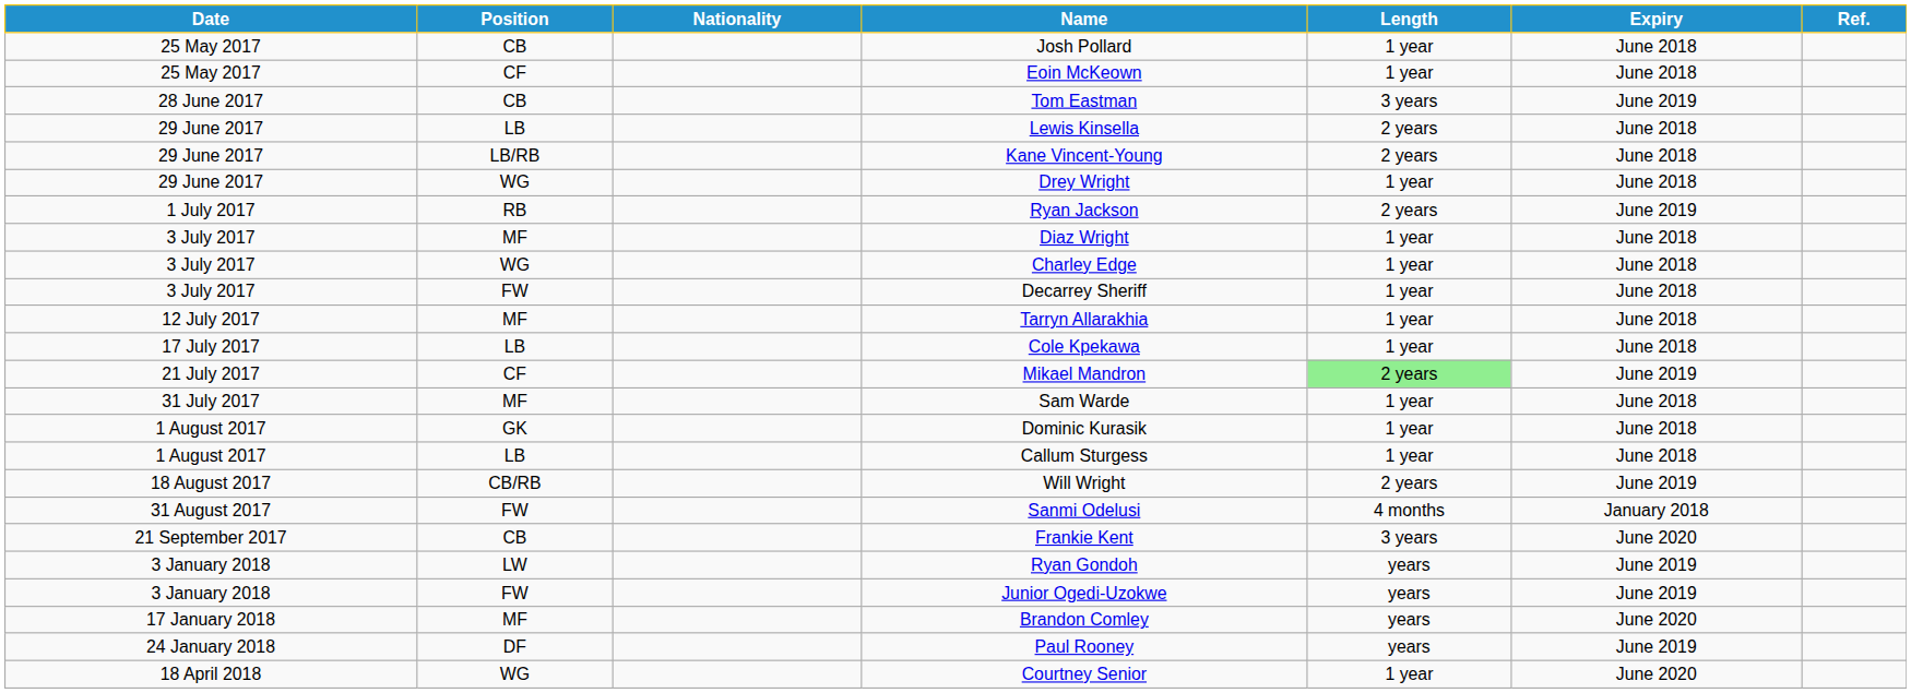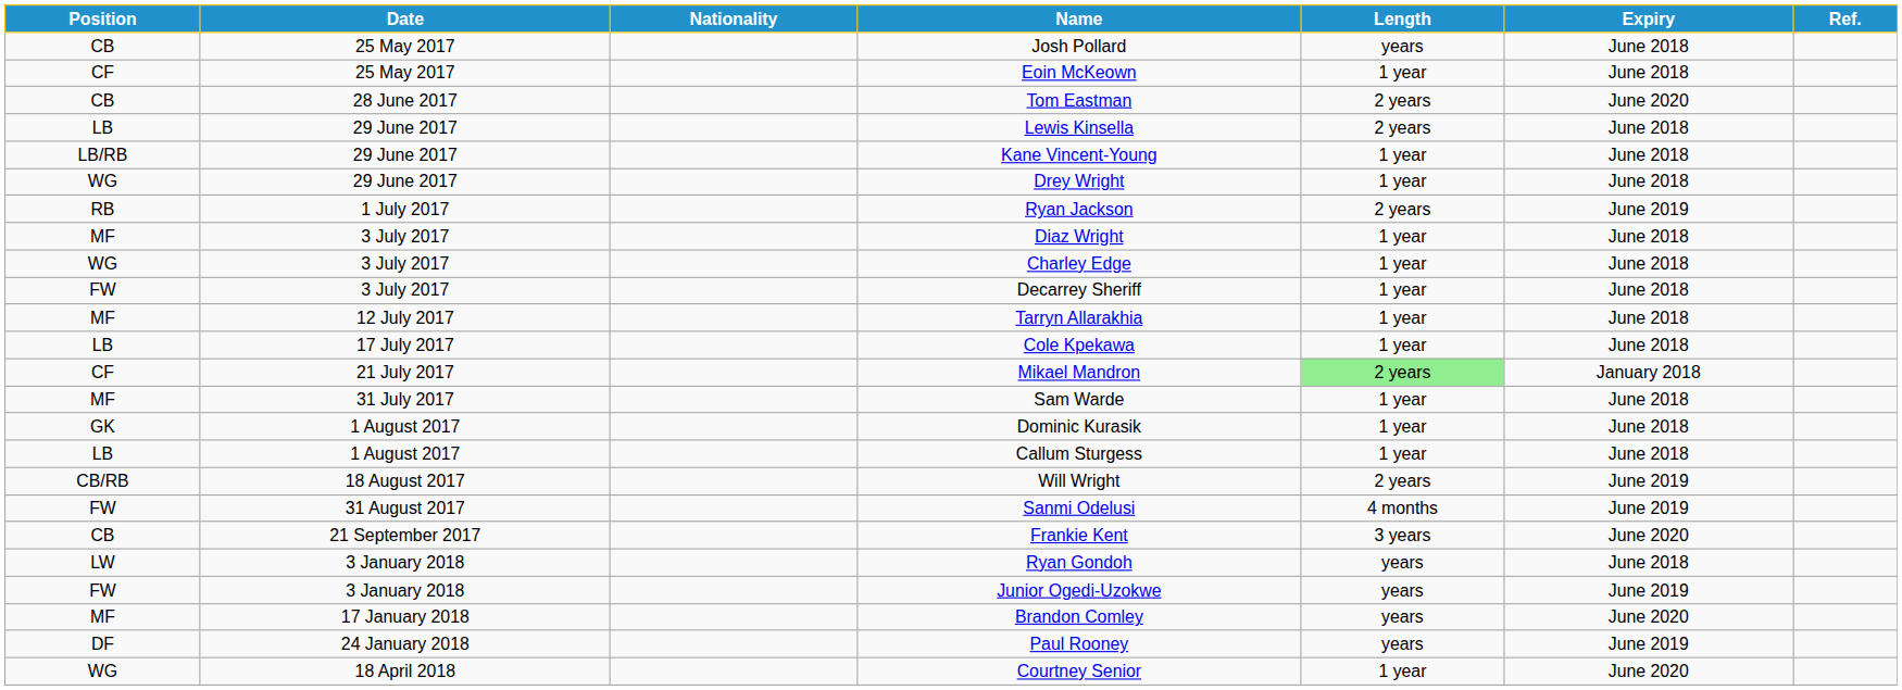 <table class="wikitable" style="text-align:center; font-size:90%; width:100%;">
 <tr>
+<th style="background:#2191CC; color:white; border:1px solid #F7C408; text-align:center;">Position</th>
 <th style="background:#2191CC; color:white; border:1px solid #F7C408; text-align:center;">Date</th>
-<th style="background:#2191CC; color:white; border:1px solid #F7C408; text-align:center;">Position</th>
 <th style="background:#2191CC; color:white; border:1px solid #F7C408; text-align:center;">Nationality</th>
 <th style="background:#2191CC; color:white; border:1px solid #F7C408; text-align:center;">Name</th>
 <th style="background:#2191CC; color:white; border:1px solid #F7C408; text-align:center;">Length</th>
 <th style="background:#2191CC; color:white; border:1px solid #F7C408; text-align:center;">Expiry</th>
 <th style="background:#2191CC; color:white; border:1px solid #F7C408; text-align:center;">Ref.</th>
 </tr>
 <tr>
+<td>CB</td>
 <td>25 May 2017</td>
-<td>CB</td>
 <td></td>
 <td>Josh Pollard</td>
-<td>1 year</td>
+<td> years</td>
 <td>June 2018</td>
 <td></td>
 </tr>
 <tr>
+<td>CF</td>
 <td>25 May 2017</td>
-<td>CF</td>
 <td></td>
 <td><a href='#'>Eoin McKeown</a></td>
 <td>1 year</td>
 <td>June 2018</td>
 <td></td>
 </tr>
 <tr>
+<td>CB</td>
 <td>28 June 2017</td>
-<td>CB</td>
 <td></td>
 <td><a href='#'>Tom Eastman</a></td>
-<td>3 years</td>
-<td>June 2019</td>
+<td>2 years</td>
+<td>June 2020</td>
 <td></td>
 </tr>
 <tr>
+<td>LB</td>
 <td>29 June 2017</td>
-<td>LB</td>
 <td></td>
 <td><a href='#'>Lewis Kinsella</a></td>
 <td>2 years</td>
 <td>June 2018</td>
 <td></td>
 </tr>
 <tr>
+<td>LB/RB</td>
 <td>29 June 2017</td>
-<td>LB/RB</td>
 <td></td>
 <td><a href='#'>Kane Vincent-Young</a></td>
-<td>2 years</td>
+<td>1 year</td>
 <td>June 2018</td>
 <td></td>
 </tr>
 <tr>
+<td>WG</td>
 <td>29 June 2017</td>
-<td>WG</td>
 <td></td>
 <td><a href='#'>Drey Wright</a></td>
 <td>1 year</td>
 <td>June 2018</td>
 <td></td>
 </tr>
 <tr>
+<td>RB</td>
 <td>1 July 2017</td>
-<td>RB</td>
 <td></td>
 <td><a href='#'>Ryan Jackson</a></td>
 <td>2 years</td>
 <td>June 2019</td>
 <td></td>
 </tr>
 <tr>
+<td>MF</td>
 <td>3 July 2017</td>
-<td>MF</td>
 <td></td>
 <td><a href='#'>Diaz Wright</a></td>
 <td>1 year</td>
 <td>June 2018</td>
 <td></td>
 </tr>
 <tr>
+<td>WG</td>
 <td>3 July 2017</td>
-<td>WG</td>
 <td></td>
 <td><a href='#'>Charley Edge</a></td>
 <td>1 year</td>
 <td>June 2018</td>
 <td></td>
 </tr>
 <tr>
+<td>FW</td>
 <td>3 July 2017</td>
-<td>FW</td>
 <td></td>
 <td>Decarrey Sheriff</td>
 <td>1 year</td>
 <td>June 2018</td>
 <td></td>
 </tr>
 <tr>
+<td>MF</td>
 <td>12 July 2017</td>
-<td>MF</td>
 <td></td>
 <td><a href='#'>Tarryn Allarakhia</a></td>
 <td>1 year</td>
 <td>June 2018</td>
 <td></td>
 </tr>
 <tr>
+<td>LB</td>
 <td>17 July 2017</td>
-<td>LB</td>
 <td></td>
 <td><a href='#'>Cole Kpekawa</a></td>
 <td>1 year</td>
 <td>June 2018</td>
 <td></td>
 </tr>
 <tr>
+<td>CF</td>
 <td>21 July 2017</td>
-<td>CF</td>
 <td></td>
 <td><a href='#'>Mikael Mandron</a></td>
 <td style="background: lightgreen;">2 years</td>
-<td>June 2019</td>
+<td>January 2018</td>
 <td></td>
 </tr>
 <tr>
+<td>MF</td>
 <td>31 July 2017</td>
-<td>MF</td>
 <td></td>
 <td>Sam Warde</td>
 <td>1 year</td>
 <td>June 2018</td>
 <td></td>
 </tr>
 <tr>
+<td>GK</td>
 <td>1 August 2017</td>
-<td>GK</td>
 <td></td>
 <td>Dominic Kurasik</td>
 <td>1 year</td>
 <td>June 2018</td>
 <td></td>
 </tr>
 <tr>
+<td>LB</td>
 <td>1 August 2017</td>
-<td>LB</td>
 <td></td>
 <td>Callum Sturgess</td>
 <td>1 year</td>
 <td>June 2018</td>
 <td></td>
 </tr>
 <tr>
+<td>CB/RB</td>
 <td>18 August 2017</td>
-<td>CB/RB</td>
 <td></td>
 <td>Will Wright</td>
 <td>2 years</td>
 <td>June 2019</td>
 <td></td>
 </tr>
 <tr>
+<td>FW</td>
 <td>31 August 2017</td>
-<td>FW</td>
 <td></td>
 <td><a href='#'>Sanmi Odelusi</a></td>
 <td>4 months</td>
-<td>January 2018</td>
+<td>June 2019</td>
 <td></td>
 </tr>
 <tr>
+<td>CB</td>
 <td>21 September 2017</td>
-<td>CB</td>
 <td></td>
 <td><a href='#'>Frankie Kent</a></td>
 <td>3 years</td>
 <td>June 2020</td>
 <td></td>
 </tr>
 <tr>
+<td>LW</td>
 <td>3 January 2018</td>
-<td>LW</td>
 <td></td>
 <td><a href='#'>Ryan Gondoh</a></td>
 <td> years</td>
-<td>June 2019</td>
+<td>June 2018</td>
 <td></td>
 </tr>
 <tr>
+<td>FW</td>
 <td>3 January 2018</td>
-<td>FW</td>
 <td></td>
 <td><a href='#'>Junior Ogedi-Uzokwe</a></td>
 <td> years</td>
 <td>June 2019</td>
 <td></td>
 </tr>
 <tr>
+<td>MF</td>
 <td>17 January 2018</td>
-<td>MF</td>
 <td></td>
 <td><a href='#'>Brandon Comley</a></td>
 <td> years</td>
 <td>June 2020</td>
 <td></td>
 </tr>
 <tr>
+<td>DF</td>
 <td>24 January 2018</td>
-<td>DF</td>
 <td></td>
 <td><a href='#'>Paul Rooney</a></td>
 <td> years</td>
 <td>June 2019</td>
 <td></td>
 </tr>
 <tr>
+<td>WG</td>
 <td>18 April 2018</td>
-<td>WG</td>
 <td></td>
 <td><a href='#'>Courtney Senior</a></td>
 <td>1 year</td>
 <td>June 2020</td>
 <td></td>
 </tr>
 </table>
